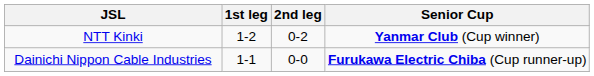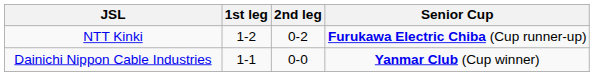 <table class="wikitable">
 <tr align=center>
 <th>JSL</th>
 <th>1st leg</th>
 <th>2nd leg</th>
 <th>Senior Cup</th>
 </tr>
 <tr align=center>
 <td><a href='#'>NTT Kinki</a></td>
 <td>1-2</td>
 <td>0-2</td>
-<td><strong><a href='#'>Yanmar Club</a></strong> (Cup winner)</td>
+<td><strong><a href='#'>Furukawa Electric Chiba</a></strong> (Cup runner-up)</td>
 </tr>
 <tr align=center>
 <td><a href='#'>Dainichi Nippon Cable Industries</a>　</td>
 <td>1-1</td>
 <td>0-0</td>
-<td><strong><a href='#'>Furukawa Electric Chiba</a></strong> (Cup runner-up)</td>
+<td><strong><a href='#'>Yanmar Club</a></strong> (Cup winner)</td>
 </tr>
 </table>
